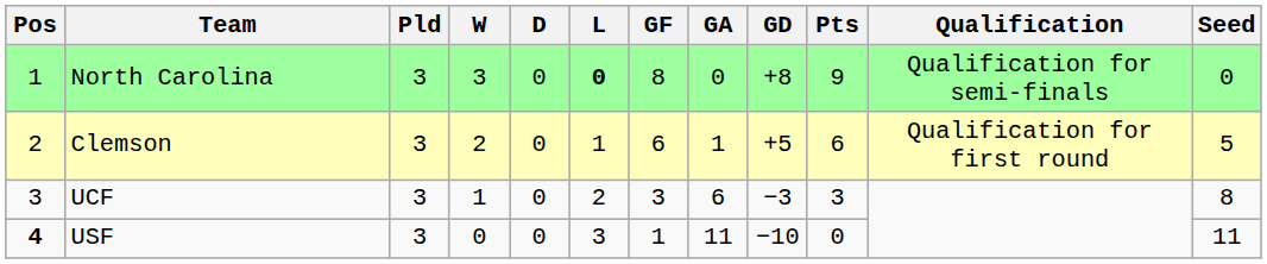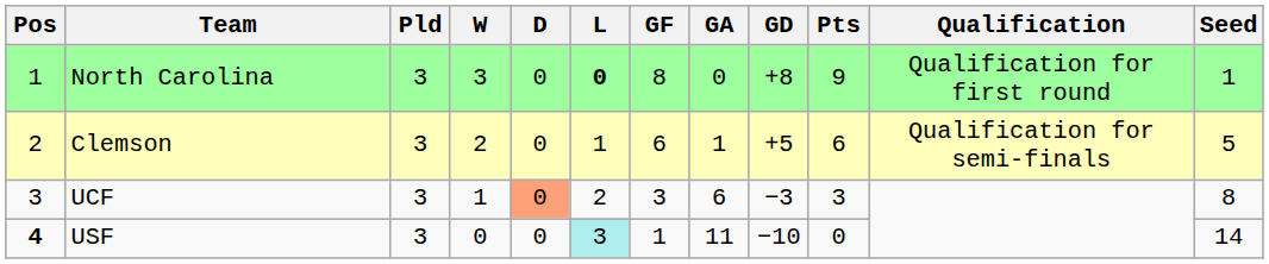 <table class="wikitable" style="text-align:center; margin: 1em auto">
 <tr>
 <th style="width:2em">Pos</th>
 <th style="width:13em">Team</th>
 <th style="width:2em">Pld</th>
 <th style="width:2em">W</th>
 <th style="width:2em">D</th>
 <th style="width:2em">L</th>
 <th style="width:2em">GF</th>
 <th style="width:2em">GA</th>
 <th style="width:2em">GD</th>
 <th style="width:2em">Pts</th>
 <th style="width:13em">Qualification</th>
 <th>Seed</th>
 </tr>
 <tr bgcolor="#9eff9e">
 <td>1</td>
 <td style="text-align:left">North Carolina</td>
 <td>3</td>
 <td>3</td>
 <td>0</td>
 <td><strong>0</strong></td>
 <td>8</td>
 <td>0</td>
 <td>+8</td>
 <td>9</td>
-<td>Qualification for semi-finals</td>
-<td>0</td>
+<td>Qualification for first round</td>
+<td>1</td>
 </tr>
 <tr bgcolor="#ffffbb">
 <td>2</td>
 <td style="text-align:left">Clemson</td>
 <td>3</td>
 <td>2</td>
 <td>0</td>
 <td>1</td>
 <td>6</td>
 <td>1</td>
 <td>+5</td>
 <td>6</td>
-<td>Qualification for first round</td>
+<td>Qualification for semi-finals</td>
 <td>5</td>
 </tr>
 <tr>
 <td>3</td>
 <td style="text-align:left">UCF</td>
 <td>3</td>
 <td>1</td>
-<td>0</td>
+<td style="background: lightsalmon;">0</td>
 <td>2</td>
 <td>3</td>
 <td>6</td>
 <td>−3</td>
 <td>3</td>
 <td rowspan="2"></td>
 <td>8</td>
 </tr>
 <tr>
 <td><strong>4</strong></td>
 <td style="text-align:left">USF</td>
 <td>3</td>
 <td>0</td>
 <td>0</td>
-<td>3</td>
+<td style="background: paleturquoise;">3</td>
 <td>1</td>
 <td>11</td>
 <td>−10</td>
 <td>0</td>
-<td>11</td>
+<td>14</td>
 </tr>
 </table>
